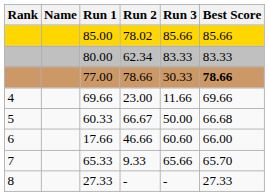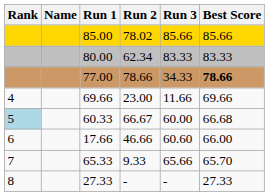 <table class="wikitable">
 <tr>
 <th>Rank</th>
 <th>Name</th>
 <th>Run 1</th>
 <th>Run 2</th>
 <th>Run 3</th>
 <th>Best Score</th>
 </tr>
 <tr style="background:gold;">
 <td></td>
 <td></td>
 <td>85.00</td>
 <td>78.02</td>
 <td>85.66</td>
 <td>85.66</td>
 </tr>
 <tr style="background:silver;">
 <td></td>
 <td></td>
 <td>80.00</td>
 <td>62.34</td>
 <td>83.33</td>
 <td>83.33</td>
 </tr>
 <tr style="background:#cc9966;">
 <td></td>
 <td></td>
 <td>77.00</td>
 <td>78.66</td>
-<td>30.33</td>
+<td>34.33</td>
 <td><strong>78.66</strong></td>
 </tr>
 <tr>
 <td>4</td>
 <td></td>
 <td>69.66</td>
 <td>23.00</td>
 <td>11.66</td>
 <td>69.66</td>
 </tr>
 <tr>
-<td>5</td>
+<td style="background: lightblue;">5</td>
 <td></td>
 <td>60.33</td>
 <td>66.67</td>
-<td>50.00</td>
+<td>60.00</td>
 <td>66.68</td>
 </tr>
 <tr>
 <td>6</td>
 <td></td>
 <td>17.66</td>
 <td>46.66</td>
 <td>60.60</td>
 <td>66.00</td>
 </tr>
 <tr>
 <td>7</td>
 <td></td>
 <td>65.33</td>
 <td>9.33</td>
 <td>65.66</td>
 <td>65.70</td>
 </tr>
 <tr>
 <td>8</td>
 <td></td>
 <td>27.33</td>
 <td>-</td>
 <td>-</td>
 <td>27.33</td>
 </tr>
 </table>
